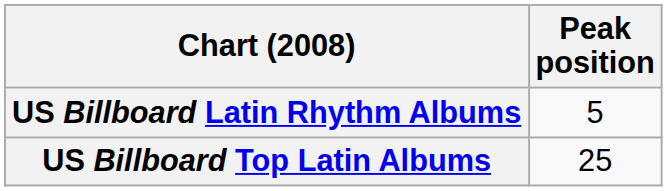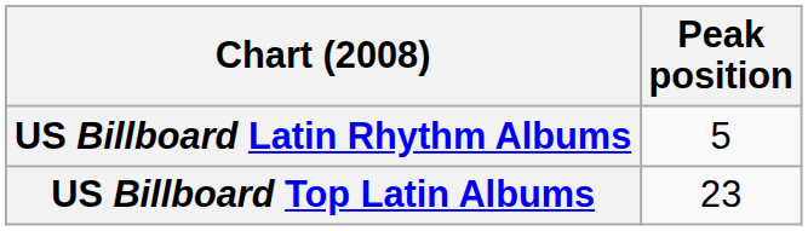 <table class="wikitable plainrowheaders sortable" style="text-align:center;" border="1">
 <tr>
 <th scope="col">Chart (2008)</th>
 <th scope="col">Peak<br>position</th>
 </tr>
 <tr>
 <th scope="row">US <em>Billboard</em> <a href='#'>Latin Rhythm Albums</a></th>
 <td>5</td>
 </tr>
 <tr>
 <th scope="row">US <em>Billboard</em> <a href='#'>Top Latin Albums</a></th>
-<td>25</td>
+<td>23</td>
 </tr>
 </table>
